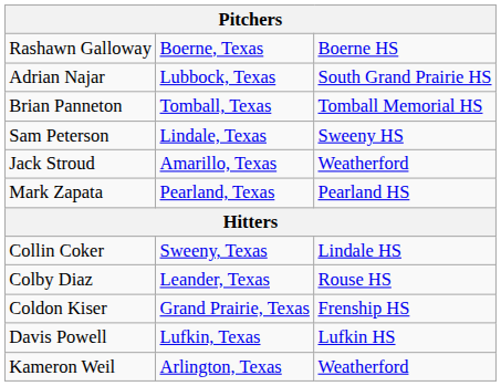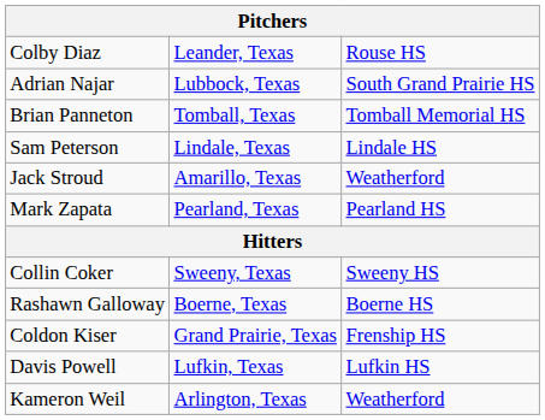 <table class="wikitable">
 <tr>
 <th colspan=3>Pitchers</th>
 </tr>
 <tr>
-<td>Rashawn Galloway</td>
-<td><a href='#'>Boerne, Texas</a></td>
-<td><a href='#'>Boerne HS</a></td>
+<td>Colby Diaz</td>
+<td><a href='#'>Leander, Texas</a></td>
+<td><a href='#'>Rouse HS</a></td>
 </tr>
 <tr>
 <td>Adrian Najar</td>
 <td><a href='#'>Lubbock, Texas</a></td>
 <td><a href='#'>South Grand Prairie HS</a></td>
 </tr>
 <tr>
 <td>Brian Panneton</td>
 <td><a href='#'>Tomball, Texas</a></td>
 <td><a href='#'>Tomball Memorial HS</a></td>
 </tr>
 <tr>
 <td>Sam Peterson</td>
 <td><a href='#'>Lindale, Texas</a></td>
-<td><a href='#'>Sweeny HS</a></td>
+<td><a href='#'>Lindale HS</a></td>
 </tr>
 <tr>
 <td>Jack Stroud</td>
 <td><a href='#'>Amarillo, Texas</a></td>
 <td><a href='#'>Weatherford</a></td>
 </tr>
 <tr>
 <td>Mark Zapata</td>
 <td><a href='#'>Pearland, Texas</a></td>
 <td><a href='#'>Pearland HS</a></td>
 </tr>
 <tr>
 <th colspan=3>Hitters</th>
 </tr>
 <tr>
 <td>Collin Coker</td>
 <td><a href='#'>Sweeny, Texas</a></td>
-<td><a href='#'>Lindale HS</a></td>
+<td><a href='#'>Sweeny HS</a></td>
 </tr>
 <tr>
-<td>Colby Diaz</td>
-<td><a href='#'>Leander, Texas</a></td>
-<td><a href='#'>Rouse HS</a></td>
+<td>Rashawn Galloway</td>
+<td><a href='#'>Boerne, Texas</a></td>
+<td><a href='#'>Boerne HS</a></td>
 </tr>
 <tr>
 <td>Coldon Kiser</td>
 <td><a href='#'>Grand Prairie, Texas</a></td>
 <td><a href='#'>Frenship HS</a></td>
 </tr>
 <tr>
 <td>Davis Powell</td>
 <td><a href='#'>Lufkin, Texas</a></td>
 <td><a href='#'>Lufkin HS</a></td>
 </tr>
 <tr>
 <td>Kameron Weil</td>
 <td><a href='#'>Arlington, Texas</a></td>
 <td><a href='#'>Weatherford</a></td>
 </tr>
 </table>
